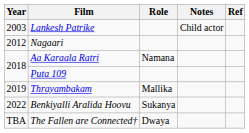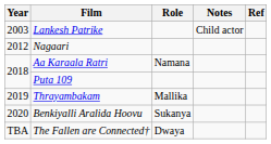 <table class="wikitable sortable">
 <tr>
 <th>Year</th>
 <th>Film</th>
 <th>Role</th>
 <th>Notes</th>
 <th>Ref</th>
 </tr>
 <tr>
 <td>2003</td>
 <td><em><a href='#'>Lankesh Patrike</a></em></td>
 <td></td>
 <td>Child actor</td>
 <td></td>
 </tr>
 <tr>
 <td>2012</td>
 <td><em>Nagaari</em></td>
 <td></td>
 <td></td>
 <td></td>
 </tr>
 <tr>
 <td rowspan="2">2018</td>
 <td><em><a href='#'>Aa Karaala Ratri</a></em></td>
 <td>Namana</td>
 <td></td>
 <td></td>
 </tr>
 <tr>
 <td><em><a href='#'>Puta 109</a></em></td>
 <td></td>
 <td></td>
 <td></td>
 </tr>
 <tr>
 <td>2019</td>
 <td><em><a href='#'>Thrayambakam</a></em></td>
 <td>Mallika</td>
 <td></td>
 <td></td>
 </tr>
 <tr>
-<td>2022</td>
+<td>2020</td>
 <td><em>Benkiyalli Aralida Hoovu</em></td>
 <td>Sukanya</td>
 <td></td>
 <td></td>
 </tr>
 <tr>
 <td>TBA</td>
 <td><em>The Fallen are Connected†</em></td>
 <td>Dwaya</td>
 <td></td>
 <td></td>
 </tr>
 </table>
